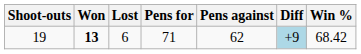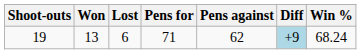 <table class="wikitable" style="text-align:center">
 <tr>
 <th>Shoot-outs</th>
 <th>Won</th>
 <th>Lost</th>
 <th>Pens for</th>
 <th>Pens against</th>
 <th>Diff</th>
 <th>Win %</th>
 </tr>
 <tr>
 <td>19</td>
-<td><strong>13</strong></td>
+<td>13</td>
 <td>6</td>
 <td>71</td>
 <td>62</td>
 <td style="background: lightblue;">+9</td>
-<td>68.42</td>
+<td>68.24</td>
 </tr>
 </table>
